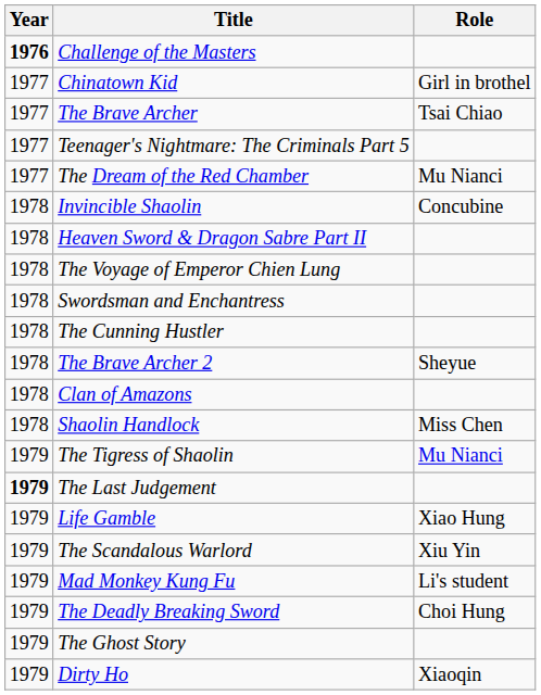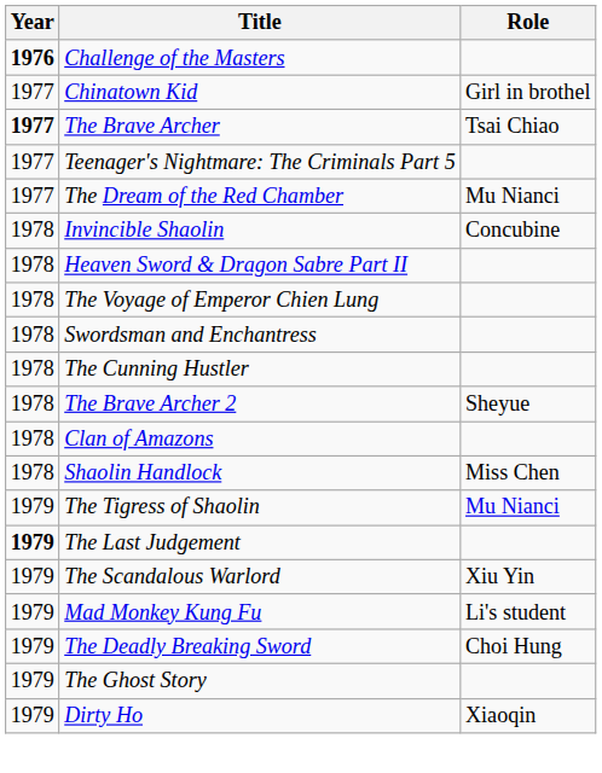 <table class="wikitable sortable">
 <tr>
 <th>Year</th>
 <th>Title</th>
 <th>Role</th>
 </tr>
 <tr>
 <td><strong>1976</strong></td>
 <td><em><a href='#'>Challenge of the Masters</a></em></td>
 <td></td>
 </tr>
 <tr>
 <td>1977</td>
 <td><em><a href='#'>Chinatown Kid</a></em></td>
 <td>Girl in brothel</td>
 </tr>
 <tr>
-<td>1977</td>
+<td><strong>1977</strong></td>
 <td><em><a href='#'>The Brave Archer</a></em></td>
 <td>Tsai Chiao</td>
 </tr>
 <tr>
 <td>1977</td>
 <td><em>Teenager's Nightmare: The Criminals Part 5</em></td>
 <td></td>
 </tr>
 <tr>
 <td>1977</td>
 <td><em>The <a href='#'>Dream of the Red Chamber</a></em></td>
 <td>Mu Nianci</td>
 </tr>
 <tr>
 <td>1978</td>
 <td><em><a href='#'>Invincible Shaolin</a></em></td>
 <td>Concubine</td>
 </tr>
 <tr>
 <td>1978</td>
 <td><em><a href='#'>Heaven Sword & Dragon Sabre Part II</a></em></td>
 <td></td>
 </tr>
 <tr>
 <td>1978</td>
 <td><em>The Voyage of Emperor Chien Lung</em></td>
 <td></td>
 </tr>
 <tr>
 <td>1978</td>
 <td><em>Swordsman and Enchantress</em></td>
 <td></td>
 </tr>
 <tr>
 <td>1978</td>
 <td><em>The Cunning Hustler</em></td>
 <td></td>
 </tr>
 <tr>
 <td>1978</td>
 <td><em><a href='#'>The Brave Archer 2</a></em></td>
 <td>Sheyue</td>
 </tr>
 <tr>
 <td>1978</td>
 <td><em><a href='#'>Clan of Amazons</a></em></td>
 <td></td>
 </tr>
 <tr>
 <td>1978</td>
 <td><em><a href='#'>Shaolin Handlock</a></em></td>
 <td>Miss Chen</td>
 </tr>
 <tr>
 <td>1979</td>
 <td><em>The Tigress of Shaolin</em></td>
 <td><a href='#'>Mu Nianci</a></td>
 </tr>
 <tr>
 <td><strong>1979</strong></td>
 <td><em>The Last Judgement</em></td>
 <td></td>
 </tr>
 <tr>
 <td>1979</td>
-<td><em><a href='#'>Life Gamble</a></em></td>
-<td>Xiao Hung</td>
-</tr>
-<tr>
-<td>1979</td>
 <td><em>The Scandalous Warlord</em></td>
 <td>Xiu Yin</td>
 </tr>
 <tr>
 <td>1979</td>
 <td><em><a href='#'>Mad Monkey Kung Fu</a></em></td>
 <td>Li's student</td>
 </tr>
 <tr>
 <td>1979</td>
 <td><em><a href='#'>The Deadly Breaking Sword</a></em></td>
 <td>Choi Hung</td>
 </tr>
 <tr>
 <td>1979</td>
 <td><em>The Ghost Story</em></td>
 <td></td>
 </tr>
 <tr>
 <td>1979</td>
 <td><em><a href='#'>Dirty Ho</a></em></td>
 <td>Xiaoqin</td>
 </tr>
 </table>
